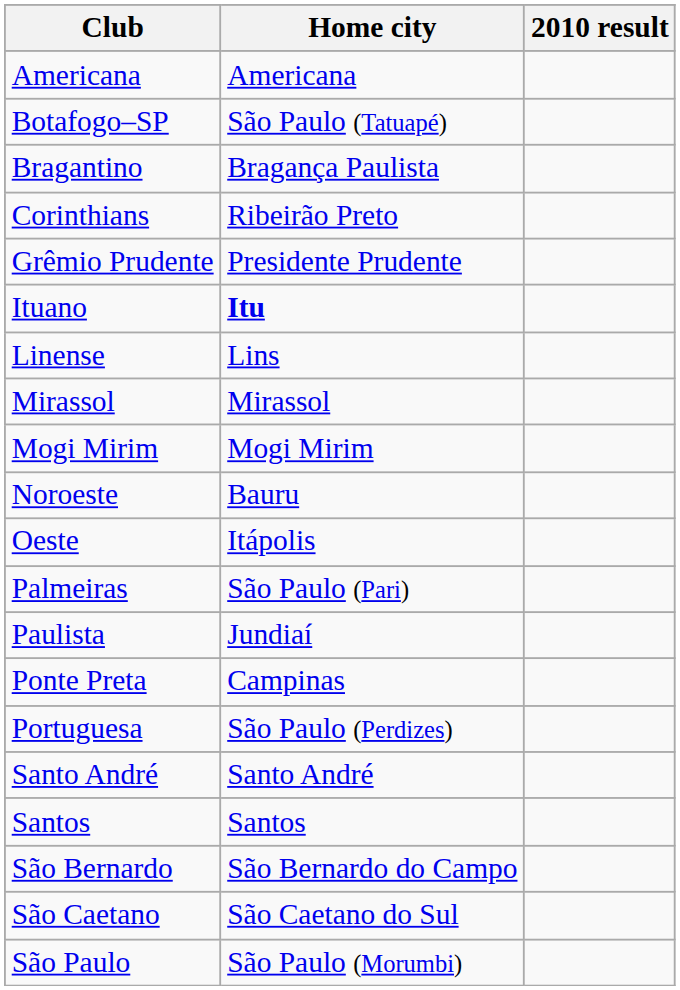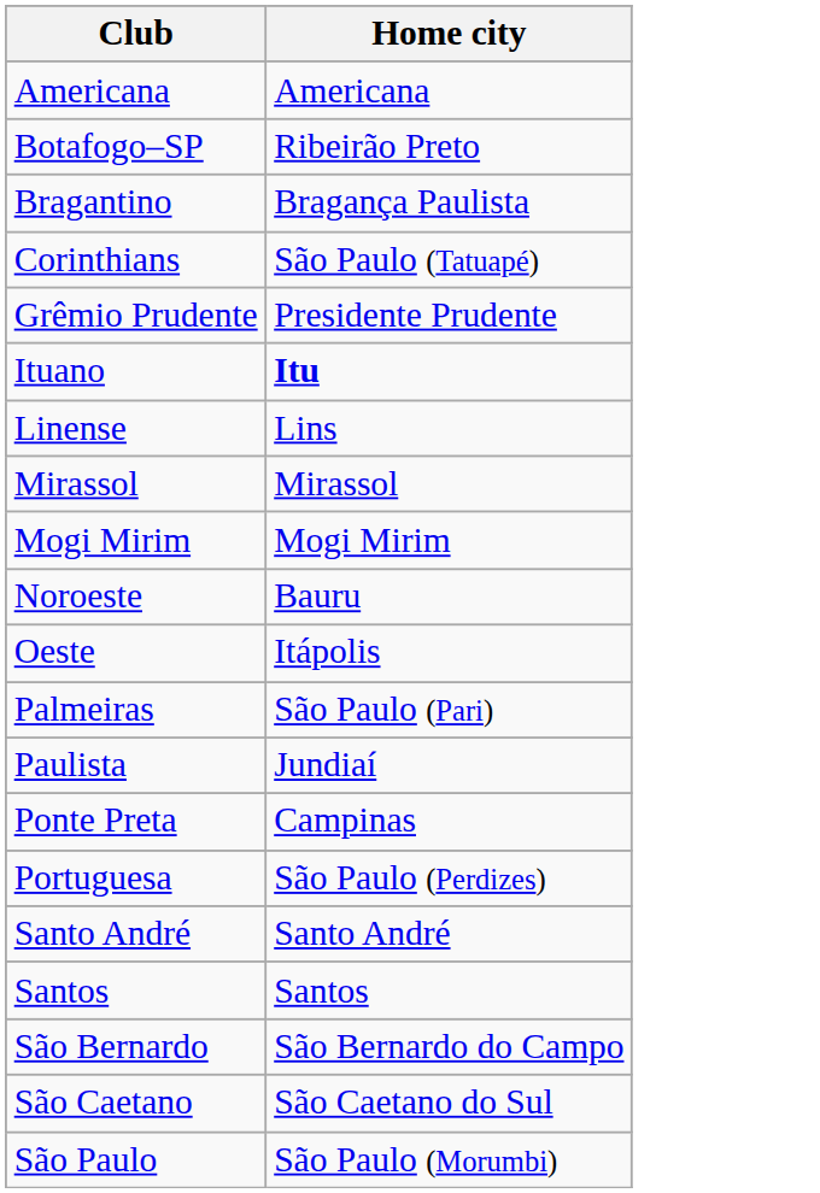 <table class="wikitable sortable">
 <tr>
 <th>Club</th>
 <th>Home city</th>
-<th>2010 result</th>
 </tr>
 <tr>
 <td><a href='#'>Americana</a></td>
 <td><a href='#'>Americana</a></td>
-<td></td>
 </tr>
 <tr>
 <td><a href='#'>Botafogo–SP</a></td>
-<td><a href='#'>São Paulo</a> <small>(<a href='#'>Tatuapé</a>)</small></td>
-<td></td>
+<td><a href='#'>Ribeirão Preto</a></td>
 </tr>
 <tr>
 <td><a href='#'>Bragantino</a></td>
 <td><a href='#'>Bragança Paulista</a></td>
-<td></td>
 </tr>
 <tr>
 <td><a href='#'>Corinthians</a></td>
-<td><a href='#'>Ribeirão Preto</a></td>
-<td></td>
+<td><a href='#'>São Paulo</a> <small>(<a href='#'>Tatuapé</a>)</small></td>
 </tr>
 <tr>
 <td><a href='#'>Grêmio Prudente</a></td>
 <td><a href='#'>Presidente Prudente</a></td>
-<td></td>
 </tr>
 <tr>
 <td><a href='#'>Ituano</a></td>
 <td><strong><a href='#'>Itu</a></strong></td>
-<td></td>
 </tr>
 <tr>
 <td><a href='#'>Linense</a></td>
 <td><a href='#'>Lins</a></td>
-<td></td>
 </tr>
 <tr>
 <td><a href='#'>Mirassol</a></td>
 <td><a href='#'>Mirassol</a></td>
-<td></td>
 </tr>
 <tr>
 <td><a href='#'>Mogi Mirim</a></td>
 <td><a href='#'>Mogi Mirim</a></td>
-<td></td>
 </tr>
 <tr>
 <td><a href='#'>Noroeste</a></td>
 <td><a href='#'>Bauru</a></td>
-<td></td>
 </tr>
 <tr>
 <td><a href='#'>Oeste</a></td>
 <td><a href='#'>Itápolis</a></td>
-<td></td>
 </tr>
 <tr>
 <td><a href='#'>Palmeiras</a></td>
 <td><a href='#'>São Paulo</a> <small>(<a href='#'>Pari</a>)</small></td>
-<td></td>
 </tr>
 <tr>
 <td><a href='#'>Paulista</a></td>
 <td><a href='#'>Jundiaí</a></td>
-<td></td>
 </tr>
 <tr>
 <td><a href='#'>Ponte Preta</a></td>
 <td><a href='#'>Campinas</a></td>
-<td></td>
 </tr>
 <tr>
 <td><a href='#'>Portuguesa</a></td>
 <td><a href='#'>São Paulo</a> <small>(<a href='#'>Perdizes</a>)</small></td>
-<td></td>
 </tr>
 <tr>
 <td><a href='#'>Santo André</a></td>
 <td><a href='#'>Santo André</a></td>
-<td></td>
 </tr>
 <tr>
 <td><a href='#'>Santos</a></td>
 <td><a href='#'>Santos</a></td>
-<td></td>
 </tr>
 <tr>
 <td><a href='#'>São Bernardo</a></td>
 <td><a href='#'>São Bernardo do Campo</a></td>
-<td></td>
 </tr>
 <tr>
 <td><a href='#'>São Caetano</a></td>
 <td><a href='#'>São Caetano do Sul</a></td>
-<td></td>
 </tr>
 <tr>
 <td><a href='#'>São Paulo</a></td>
 <td><a href='#'>São Paulo</a> <small>(<a href='#'>Morumbi</a>)</small></td>
-<td></td>
 </tr>
 </table>
